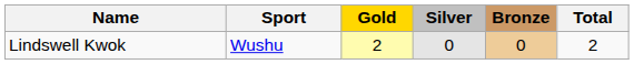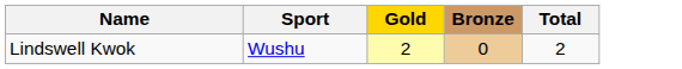 <table class="wikitable" style="text-align:center;">
 <tr>
 <th width=200>Name</th>
 <th width=100>Sport</th>
 <td bgcolor=gold width=60><strong>Gold</strong></td>
-<td bgcolor=silver width=60><strong>Silver</strong></td>
 <td bgcolor=#cc9966 width=60><strong>Bronze</strong></td>
 <th width=60>Total</th>
 </tr>
 <tr>
 <td align=left>Lindswell Kwok</td>
 <td align=left><a href='#'>Wushu</a></td>
 <td bgcolor=#fffcaf>2</td>
-<td bgcolor=#e5e5e5>0</td>
 <td bgcolor=#eecc99>0</td>
 <td>2</td>
 </tr>
 </table>
